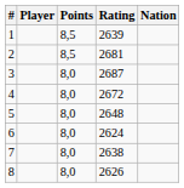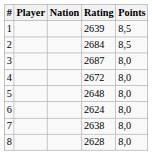 <table class="wikitable sortable">
 <tr>
 <th>#</th>
 <th>Player</th>
+<th>Nation</th>
+<th>Rating</th>
 <th>Points</th>
-<th>Rating</th>
-<th>Nation</th>
 </tr>
 <tr>
 <td>1</td>
 <td></td>
+<td></td>
+<td>2639</td>
 <td>8,5</td>
-<td>2639</td>
-<td></td>
 </tr>
 <tr>
 <td>2</td>
 <td></td>
+<td></td>
+<td>2684</td>
 <td>8,5</td>
-<td>2681</td>
-<td></td>
 </tr>
 <tr>
 <td>3</td>
 <td></td>
+<td></td>
+<td>2687</td>
 <td>8,0</td>
-<td>2687</td>
-<td></td>
 </tr>
 <tr>
 <td>4</td>
 <td></td>
+<td></td>
+<td>2672</td>
 <td>8,0</td>
-<td>2672</td>
-<td></td>
 </tr>
 <tr>
 <td>5</td>
 <td></td>
+<td></td>
+<td>2648</td>
 <td>8,0</td>
-<td>2648</td>
-<td></td>
 </tr>
 <tr>
 <td>6</td>
 <td></td>
+<td></td>
+<td>2624</td>
 <td>8,0</td>
-<td>2624</td>
-<td></td>
 </tr>
 <tr>
 <td>7</td>
 <td></td>
+<td></td>
+<td>2638</td>
 <td>8,0</td>
-<td>2638</td>
-<td></td>
 </tr>
 <tr>
 <td>8</td>
 <td></td>
+<td></td>
+<td>2628</td>
 <td>8,0</td>
-<td>2626</td>
-<td></td>
 </tr>
 </table>
